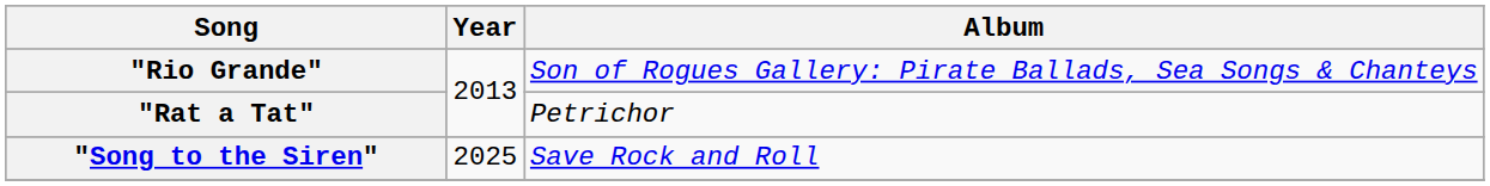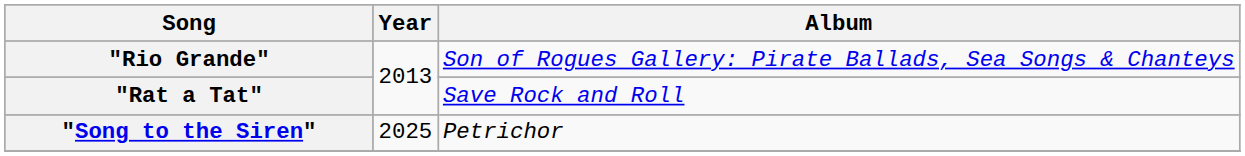 <table class="wikitable plainrowheaders">
 <tr>
 <th style="width:16em;">Song</th>
 <th>Year</th>
 <th>Album</th>
 </tr>
 <tr>
 <th scope="row">"Rio Grande"<br></th>
 <td rowspan="2">2013</td>
 <td><em><a href='#'>Son of Rogues Gallery: Pirate Ballads, Sea Songs & Chanteys</a></em></td>
 </tr>
 <tr>
 <th scope="row">"Rat a Tat"<br></th>
-<td><em>Petrichor</em></td>
+<td><em><a href='#'>Save Rock and Roll</a></em></td>
 </tr>
 <tr>
 <th scope="row">"<a href='#'>Song to the Siren</a>"<br></th>
 <td>2025</td>
-<td><em><a href='#'>Save Rock and Roll</a></em></td>
+<td><em>Petrichor</em></td>
 </tr>
 <tr>
 </tr>
 </table>
